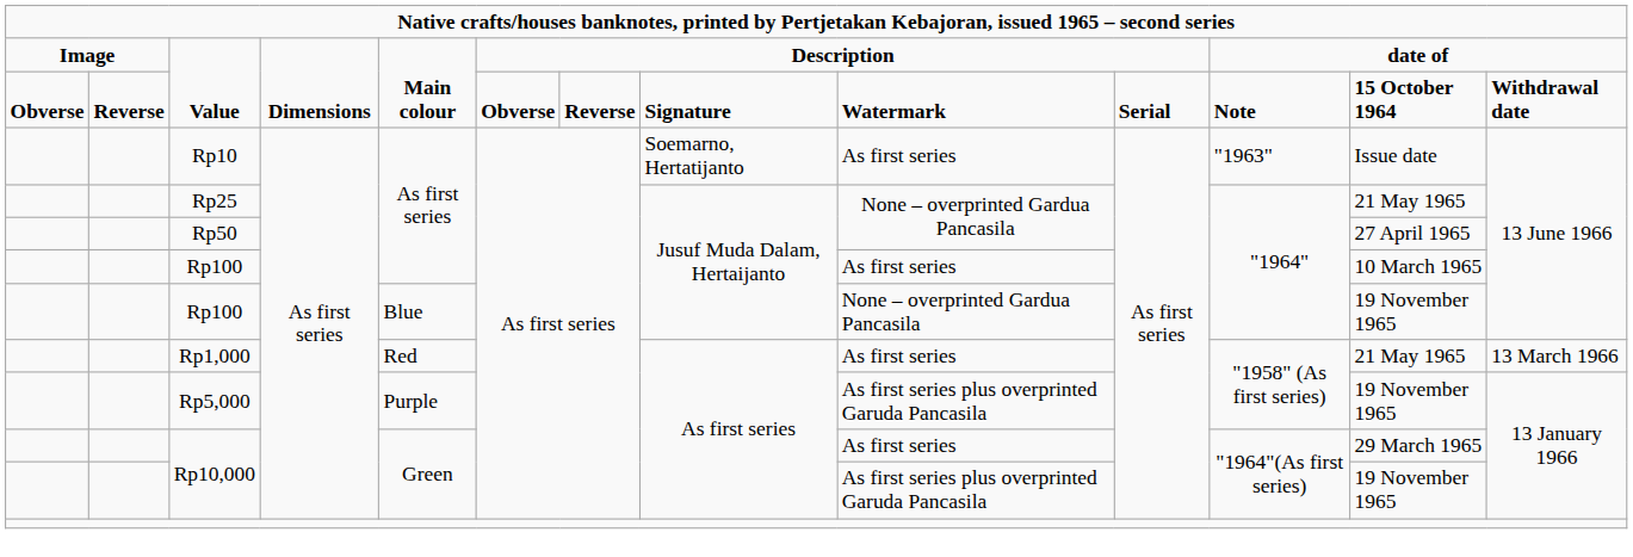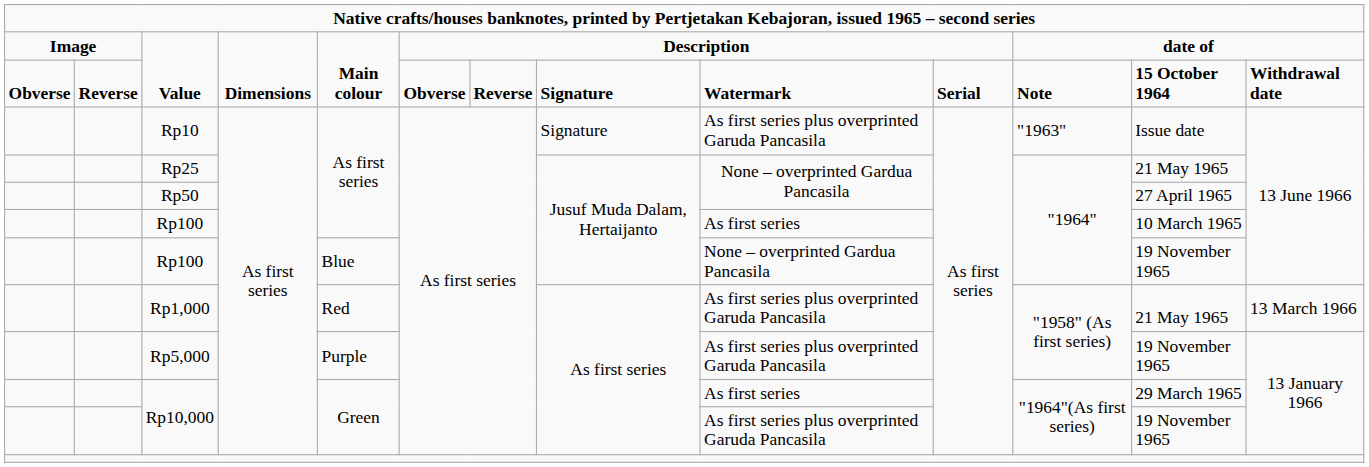 <table class="wikitable" >
 <tr style="text-align:center; font-weight:bold; vertical-align:bottom;">
 <td colspan="13">Native crafts/houses banknotes, printed by Pertjetakan Kebajoran, issued 1965 – second series</td>
 </tr>
 <tr style="text-align:center; font-weight:bold; vertical-align:bottom;">
 <td colspan="2">Image</td>
 <td rowspan="2">Value</td>
 <td rowspan="2">Dimensions</td>
 <td rowspan="2">Main colour</td>
 <td colspan="5">Description</td>
 <td colspan="3">date of</td>
 </tr>
 <tr style="font-weight:bold; vertical-align:bottom;">
 <td>Obverse</td>
 <td>Reverse</td>
 <td>Obverse</td>
 <td>Reverse</td>
 <td>Signature</td>
 <td>Watermark</td>
 <td>Serial</td>
 <td>Note</td>
 <td>15 October 1964</td>
 <td>Withdrawal date</td>
 </tr>
 <tr>
 <td style="font-weight:bold; vertical-align:bottom;"></td>
 <td style="font-weight:bold; vertical-align:bottom;"></td>
 <td style="text-align:center;">Rp10</td>
 <td rowspan="9" style="text-align:center;">As first series</td>
 <td rowspan="4" style="text-align:center;">As first series</td>
 <td colspan="2" rowspan="9" style="text-align:center;">As first series</td>
-<td>Soemarno, Hertatijanto</td>
-<td>As first series</td>
+<td>Signature</td>
+<td>As first series plus overprinted Garuda Pancasila</td>
 <td rowspan="9" style="text-align:center;">As first series</td>
 <td>"1963"</td>
 <td>Issue date</td>
 <td rowspan="5" style="text-align:center;">13 June 1966</td>
 </tr>
 <tr>
 <td style="font-weight:bold; vertical-align:bottom;"></td>
 <td style="font-weight:bold; vertical-align:bottom;"></td>
 <td style="text-align:center;">Rp25</td>
 <td rowspan="4" style="text-align:center;">Jusuf Muda Dalam, Hertaijanto</td>
 <td rowspan="2" style="text-align:center;">None – overprinted Gardua Pancasila</td>
 <td rowspan="4" style="text-align:center;">"1964"</td>
 <td>21 May 1965</td>
 </tr>
 <tr>
 <td style="font-weight:bold; vertical-align:bottom;"></td>
 <td style="font-weight:bold; vertical-align:bottom;"></td>
 <td style="text-align:center;">Rp50</td>
 <td>27 April 1965</td>
 </tr>
 <tr>
 <td style="font-weight:bold; vertical-align:bottom;"></td>
 <td style="font-weight:bold; vertical-align:bottom;"></td>
 <td style="text-align:center;">Rp100</td>
 <td>As first series</td>
 <td style="vertical-align:bottom;">10 March 1965</td>
 </tr>
 <tr>
 <td style="font-weight:bold; vertical-align:bottom;"></td>
 <td style="font-weight:bold; vertical-align:bottom;"></td>
 <td style="text-align:center;">Rp100</td>
 <td>Blue</td>
 <td>None – overprinted Gardua Pancasila</td>
 <td style="vertical-align:bottom;">19 November 1965</td>
 </tr>
 <tr>
 <td style="font-weight:bold; vertical-align:bottom;"></td>
 <td style="font-weight:bold; vertical-align:bottom;"></td>
 <td style="text-align:center;">Rp1,000</td>
 <td>Red</td>
 <td rowspan="4" style="text-align:center;">As first series</td>
-<td>As first series</td>
+<td>As first series plus overprinted Garuda Pancasila</td>
 <td rowspan="2" style="text-align:center;">"1958" (As first series)</td>
 <td style="vertical-align:bottom;">21 May 1965</td>
 <td>13 March 1966</td>
 </tr>
 <tr>
 <td style="font-weight:bold; vertical-align:bottom;"></td>
 <td style="font-weight:bold; vertical-align:bottom;"></td>
 <td style="text-align:center;">Rp5,000</td>
 <td>Purple</td>
 <td>As first series plus overprinted Garuda Pancasila</td>
 <td style="vertical-align:bottom;">19 November 1965</td>
 <td rowspan="3" style="text-align:center;">13 January 1966</td>
 </tr>
 <tr>
 <td style="font-weight:bold; vertical-align:bottom;"></td>
 <td style="font-weight:bold; vertical-align:bottom;"></td>
 <td rowspan="2" style="text-align:center;">Rp10,000</td>
 <td rowspan="2" style="text-align:center;">Green</td>
 <td>As first series</td>
 <td rowspan="2" style="text-align:center;">"1964"(As first series)</td>
 <td style="vertical-align:bottom;">29 March 1965</td>
 </tr>
 <tr>
 <td style="font-weight:bold; vertical-align:bottom;"></td>
 <td style="font-weight:bold; vertical-align:bottom;"></td>
 <td>As first series plus overprinted Garuda Pancasila</td>
 <td style="vertical-align:bottom;">19 November 1965</td>
 </tr>
 <tr style="text-align:center; vertical-align:bottom;">
 <td colspan="13"></td>
 </tr>
 </table>
